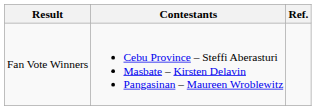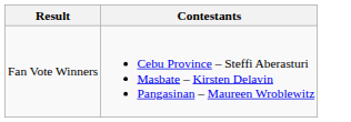 <table class="wikitable sortable unsortable" style="font-size: 95%;">
 <tr>
 <th>Result</th>
 <th>Contestants</th>
-<th>Ref.</th>
 </tr>
 <tr>
 <td>Fan Vote Winners</td>
 <td><br><ul><li><a href='#'>Cebu Province</a> – Steffi Aberasturi</li><li><a href='#'>Masbate</a> – <a href='#'>Kirsten Delavin</a></li><li><a href='#'>Pangasinan</a> – <a href='#'>Maureen Wroblewitz</a></li></ul></td>
-<td></td>
 </tr>
 </table>
